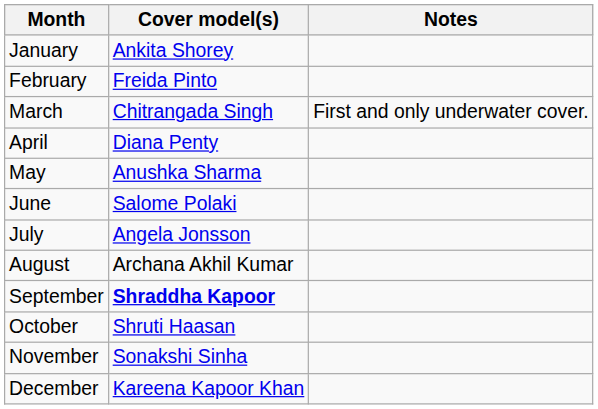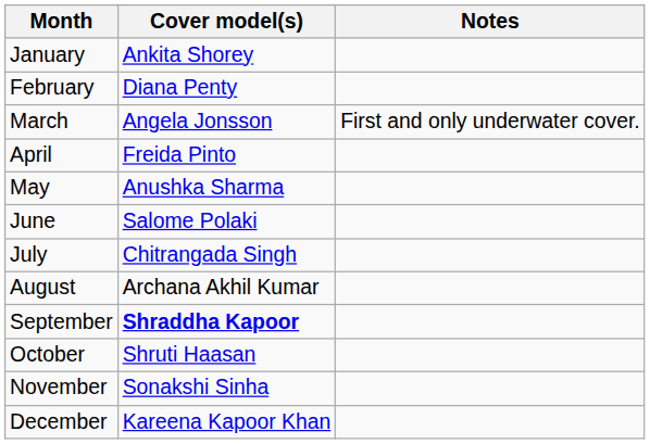 <table class="wikitable">
 <tr style="background:#ccc; text-align:center;">
 <th>Month</th>
 <th>Cover model(s)</th>
 <th>Notes</th>
 </tr>
 <tr>
 <td>January</td>
 <td><a href='#'>Ankita Shorey</a></td>
 <td></td>
 </tr>
 <tr>
 <td>February</td>
-<td><a href='#'>Freida Pinto</a></td>
+<td><a href='#'>Diana Penty</a></td>
 <td></td>
 </tr>
 <tr>
 <td>March</td>
-<td><a href='#'>Chitrangada Singh</a></td>
+<td><a href='#'>Angela Jonsson</a></td>
 <td>First and only underwater cover.</td>
 </tr>
 <tr>
 <td>April</td>
-<td><a href='#'>Diana Penty</a></td>
+<td><a href='#'>Freida Pinto</a></td>
 <td></td>
 </tr>
 <tr>
 <td>May</td>
 <td><a href='#'>Anushka Sharma</a></td>
 <td></td>
 </tr>
 <tr>
 <td>June</td>
 <td><a href='#'>Salome Polaki</a></td>
 <td></td>
 </tr>
 <tr>
 <td>July</td>
-<td><a href='#'>Angela Jonsson</a></td>
+<td><a href='#'>Chitrangada Singh</a></td>
 <td></td>
 </tr>
 <tr>
 <td>August</td>
 <td>Archana Akhil Kumar</td>
 <td></td>
 </tr>
 <tr>
 <td>September</td>
 <td><strong><a href='#'>Shraddha Kapoor</a></strong></td>
 <td></td>
 </tr>
 <tr>
 <td>October</td>
 <td><a href='#'>Shruti Haasan</a></td>
 <td></td>
 </tr>
 <tr>
 <td>November</td>
 <td><a href='#'>Sonakshi Sinha</a></td>
 <td></td>
 </tr>
 <tr>
 <td>December</td>
 <td><a href='#'>Kareena Kapoor Khan</a></td>
 <td></td>
 </tr>
 </table>
